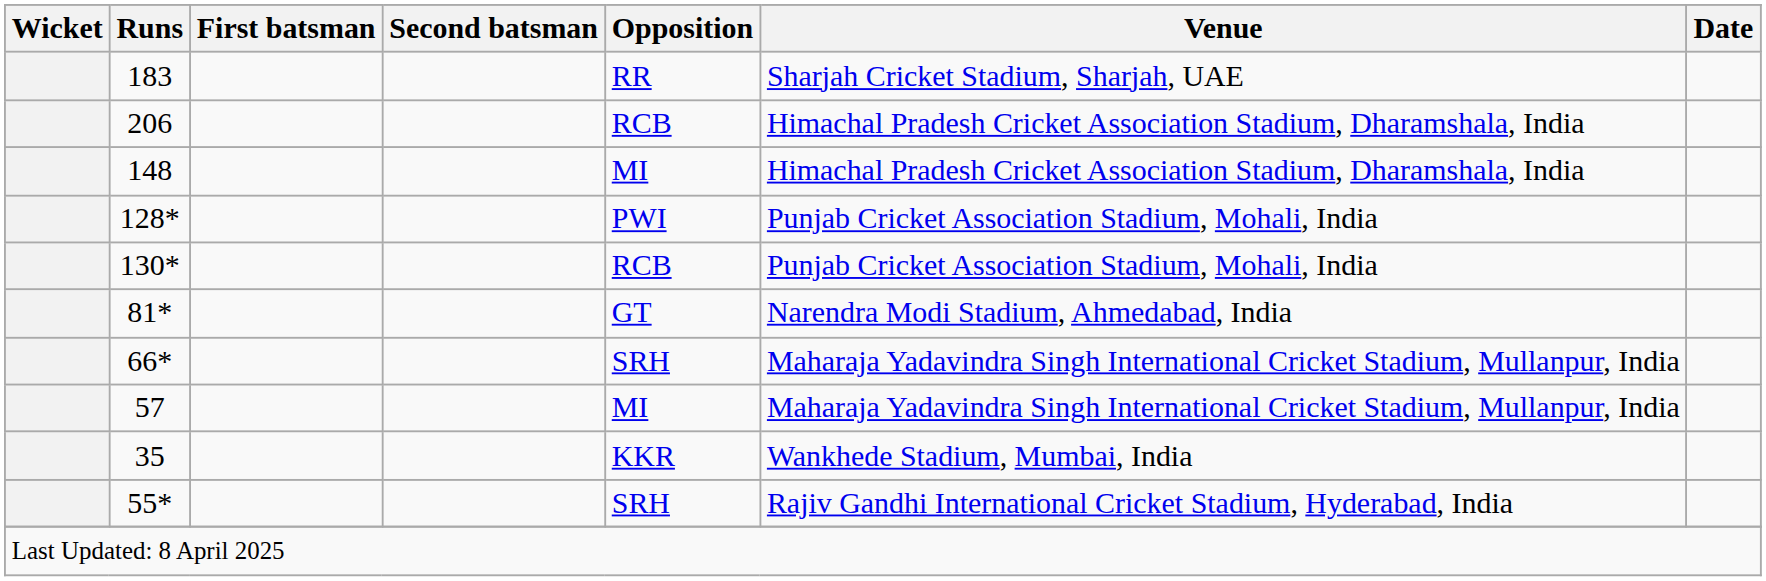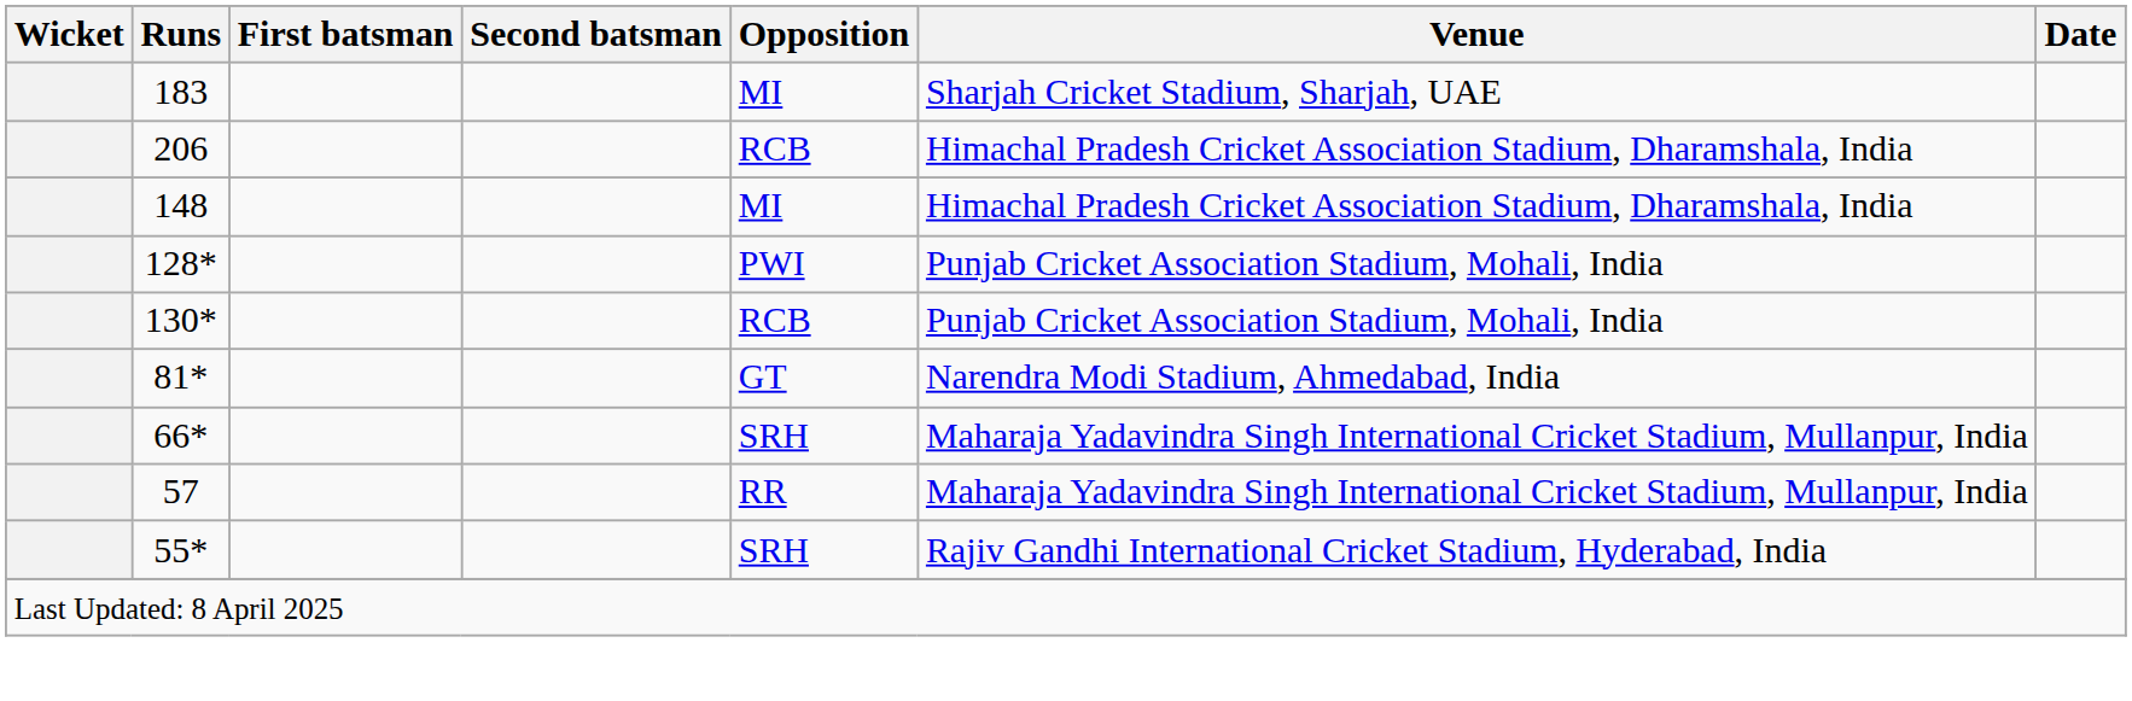 <table class="wikitable">
 <tr>
 <th>Wicket</th>
 <th>Runs</th>
 <th>First batsman</th>
 <th>Second batsman</th>
 <th>Opposition</th>
 <th>Venue</th>
 <th>Date</th>
 </tr>
 <tr>
 <th scope=row style=text-align:center;></th>
 <td scope=row style=text-align:center;>183</td>
 <td></td>
 <td></td>
-<td><a href='#'>RR</a></td>
+<td><a href='#'>MI</a></td>
 <td><a href='#'>Sharjah Cricket Stadium</a>, <a href='#'>Sharjah</a>, UAE</td>
 <td></td>
 </tr>
 <tr>
 <th scope=row style=text-align:center;></th>
 <td scope=row style=text-align:center;>206</td>
 <td></td>
 <td></td>
 <td><a href='#'>RCB</a></td>
 <td><a href='#'>Himachal Pradesh Cricket Association Stadium</a>, <a href='#'>Dharamshala</a>, India</td>
 <td></td>
 </tr>
 <tr>
 <th scope=row style=text-align:center;></th>
 <td scope=row style=text-align:center;>148</td>
 <td></td>
 <td></td>
 <td><a href='#'>MI</a></td>
 <td><a href='#'>Himachal Pradesh Cricket Association Stadium</a>, <a href='#'>Dharamshala</a>, India</td>
 <td></td>
 </tr>
 <tr>
 <th scope=row style=text-align:center;></th>
 <td scope=row style=text-align:center;>128*</td>
 <td></td>
 <td></td>
 <td><a href='#'>PWI</a></td>
 <td><a href='#'>Punjab Cricket Association Stadium</a>, <a href='#'>Mohali</a>, India</td>
 <td></td>
 </tr>
 <tr>
 <th scope=row style=text-align:center;></th>
 <td scope=row style=text-align:center;>130*</td>
 <td></td>
 <td></td>
 <td><a href='#'>RCB</a></td>
 <td><a href='#'>Punjab Cricket Association Stadium</a>, <a href='#'>Mohali</a>, India</td>
 <td></td>
 </tr>
 <tr>
 <th scope=row style=text-align:center;></th>
 <td scope=row style=text-align:center;>81*</td>
 <td></td>
 <td></td>
 <td><a href='#'>GT</a></td>
 <td><a href='#'>Narendra Modi Stadium</a>, <a href='#'>Ahmedabad</a>, India</td>
 <td></td>
 </tr>
 <tr>
 <th scope=row style=text-align:center;></th>
 <td scope=row style=text-align:center;>66*</td>
 <td></td>
 <td></td>
 <td><a href='#'>SRH</a></td>
 <td><a href='#'>Maharaja Yadavindra Singh International Cricket Stadium</a>, <a href='#'>Mullanpur</a>, India</td>
 <td></td>
 </tr>
 <tr>
 <th scope=row style=text-align:center;></th>
 <td scope=row style=text-align:center;>57</td>
 <td></td>
 <td></td>
-<td><a href='#'>MI</a></td>
+<td><a href='#'>RR</a></td>
 <td><a href='#'>Maharaja Yadavindra Singh International Cricket Stadium</a>, <a href='#'>Mullanpur</a>, India</td>
-<td></td>
-</tr>
-<tr>
-<th scope=row style=text-align:center;></th>
-<td scope=row style=text-align:center;>35</td>
-<td></td>
-<td></td>
-<td><a href='#'>KKR</a></td>
-<td><a href='#'>Wankhede Stadium</a>, <a href='#'>Mumbai</a>, India</td>
 <td></td>
 </tr>
 <tr>
 <th scope=row style=text-align:center;></th>
 <td scope=row style=text-align:center;>55*</td>
 <td></td>
 <td></td>
 <td><a href='#'>SRH</a></td>
 <td><a href='#'>Rajiv Gandhi International Cricket Stadium</a>, <a href='#'>Hyderabad</a>, India</td>
 <td></td>
 </tr>
 <tr>
 </tr>
 <tr class=sortbottom>
 <td colspan=7><small>Last Updated:  8 April 2025</small></td>
 </tr>
 </table>
